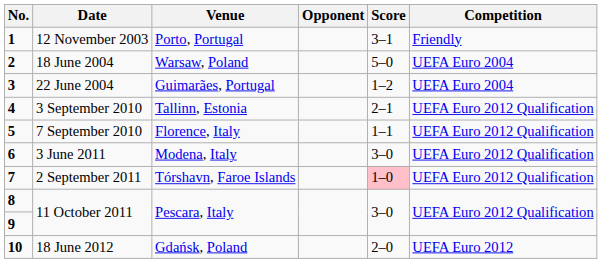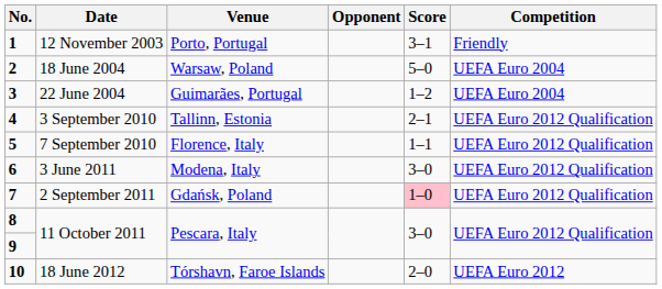 <table class="wikitable" style="text-align: left;">
 <tr>
 <th>No.</th>
 <th>Date</th>
 <th>Venue</th>
 <th>Opponent</th>
 <th>Score</th>
 <th>Competition</th>
 </tr>
 <tr>
 <td><strong>1</strong></td>
 <td>12 November 2003</td>
 <td><a href='#'>Porto</a>, <a href='#'>Portugal</a></td>
 <td></td>
 <td>3–1</td>
 <td><a href='#'>Friendly</a></td>
 </tr>
 <tr>
 <td><strong>2</strong></td>
 <td>18 June 2004</td>
 <td><a href='#'>Warsaw</a>, <a href='#'>Poland</a></td>
 <td></td>
 <td>5–0</td>
 <td><a href='#'>UEFA Euro 2004</a></td>
 </tr>
 <tr>
 <td><strong>3</strong></td>
 <td>22 June 2004</td>
 <td><a href='#'>Guimarães</a>, <a href='#'>Portugal</a></td>
 <td></td>
 <td>1–2</td>
 <td><a href='#'>UEFA Euro 2004</a></td>
 </tr>
 <tr>
 <td><strong>4</strong></td>
 <td>3 September 2010</td>
 <td><a href='#'>Tallinn</a>, <a href='#'>Estonia</a></td>
 <td></td>
 <td>2–1</td>
 <td><a href='#'>UEFA Euro 2012 Qualification</a></td>
 </tr>
 <tr>
 <td><strong>5</strong></td>
 <td>7 September 2010</td>
 <td><a href='#'>Florence</a>, <a href='#'>Italy</a></td>
 <td></td>
 <td>1–1</td>
 <td><a href='#'>UEFA Euro 2012 Qualification</a></td>
 </tr>
 <tr>
 <td><strong>6</strong></td>
 <td>3 June 2011</td>
 <td><a href='#'>Modena</a>, <a href='#'>Italy</a></td>
 <td></td>
 <td>3–0</td>
 <td><a href='#'>UEFA Euro 2012 Qualification</a></td>
 </tr>
 <tr>
 <td><strong>7</strong></td>
 <td>2 September 2011</td>
-<td><a href='#'>Tórshavn</a>, <a href='#'>Faroe Islands</a></td>
+<td><a href='#'>Gdańsk</a>, <a href='#'>Poland</a></td>
 <td></td>
 <td style="background: pink;">1–0</td>
 <td><a href='#'>UEFA Euro 2012 Qualification</a></td>
 </tr>
 <tr>
 <td><strong>8</strong></td>
 <td rowspan="2">11 October 2011</td>
 <td rowspan="2"><a href='#'>Pescara</a>, <a href='#'>Italy</a></td>
 <td rowspan="2"></td>
 <td rowspan="2">3–0</td>
 <td rowspan="2"><a href='#'>UEFA Euro 2012 Qualification</a></td>
 </tr>
 <tr>
 <td><strong>9</strong></td>
 </tr>
 <tr>
 <td><strong>10</strong></td>
 <td>18 June 2012</td>
-<td><a href='#'>Gdańsk</a>, <a href='#'>Poland</a></td>
+<td><a href='#'>Tórshavn</a>, <a href='#'>Faroe Islands</a></td>
 <td></td>
 <td>2–0</td>
 <td><a href='#'>UEFA Euro 2012</a></td>
 </tr>
 </table>
